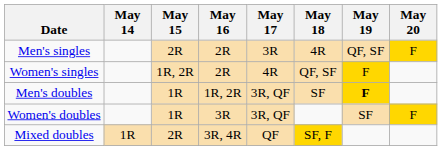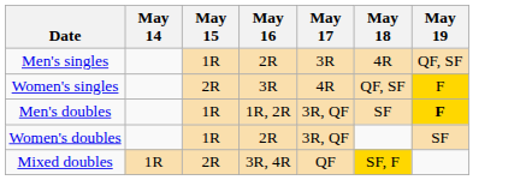 <table class="wikitable" style="text-align: center;">
 <tr valign="bottom">
 <th>Date</th>
 <th style="width: 50px;">May<br>14</th>
 <th style="width: 50px;">May<br>15</th>
 <th style="width: 50px;">May<br>16</th>
 <th style="width: 50px;">May<br>17</th>
 <th style="width: 50px;">May<br>18</th>
 <th style="width: 50px;">May<br>19</th>
-<th style="width: 50px;">May<br>20</th>
 </tr>
 <tr>
 <td><a href='#'>Men's singles</a></td>
 <td></td>
+<td style="background: #FADFAD">1R</td>
 <td style="background: #FADFAD">2R</td>
+<td style="background: #FADFAD">3R</td>
+<td style="background: #FADFAD">4R</td>
+<td style="background: #FADFAD">QF, SF</td>
+</tr>
+<tr>
+<td><a href='#'>Women's singles</a></td>
+<td></td>
 <td style="background: #FADFAD">2R</td>
 <td style="background: #FADFAD">3R</td>
 <td style="background: #FADFAD">4R</td>
 <td style="background: #FADFAD">QF, SF</td>
 <td style="background: #FFD700">F</td>
-</tr>
-<tr>
-<td><a href='#'>Women's singles</a></td>
-<td></td>
-<td style="background: #FADFAD">1R, 2R</td>
-<td style="background: #FADFAD">2R</td>
-<td style="background: #FADFAD">4R</td>
-<td style="background: #FADFAD">QF, SF</td>
-<td style="background: #FFD700">F</td>
-<td></td>
 </tr>
 <tr>
 <td><a href='#'>Men's doubles</a></td>
 <td></td>
 <td style="background: #FADFAD">1R</td>
 <td style="background: #FADFAD">1R, 2R</td>
 <td style="background: #FADFAD">3R, QF</td>
 <td style="background: #FADFAD">SF</td>
 <td style="background: #FFD700"><strong>F</strong></td>
-<td></td>
 </tr>
 <tr>
 <td><a href='#'>Women's doubles</a></td>
 <td></td>
 <td style="background: #FADFAD">1R</td>
-<td style="background: #FADFAD">3R</td>
+<td style="background: #FADFAD">2R</td>
 <td style="background: #FADFAD">3R, QF</td>
 <td></td>
 <td style="background: #FADFAD">SF</td>
-<td style="background: #FFD700">F</td>
 </tr>
 <tr>
 <td><a href='#'>Mixed doubles</a></td>
 <td style="background: #FADFAD">1R</td>
 <td style="background: #FADFAD">2R</td>
 <td style="background: #FADFAD">3R, 4R</td>
 <td style="background: #FADFAD">QF</td>
 <td style="background: #FFD700">SF, F</td>
 <td> </td>
-<td> </td>
 </tr>
 </table>
